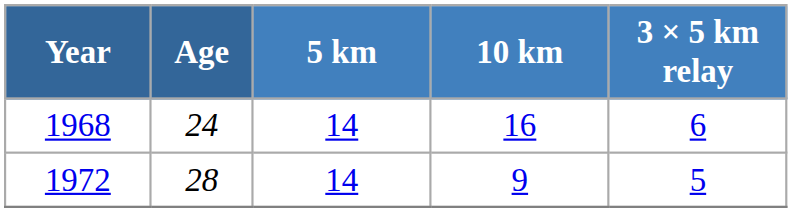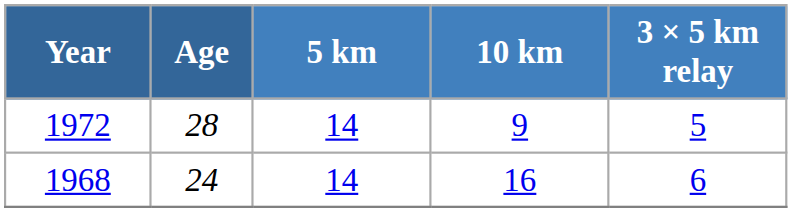 <table class="wikitable" style="font-size:95%; text-align:center; border:grey solid 1px; border-collapse:collapse; background:#ffffff;">
 <tr>
 <th style="background-color:#369; color:white; width:60px;"> Year </th>
 <th style="background-color:#369; color:white; width:40px;"> Age </th>
 <th style="background-color:#4180be; color:white; width:75px;"> 5 km </th>
 <th style="background-color:#4180be; color:white; width:75px;"> 10 km </th>
 <th style="background-color:#4180be; color:white; width:75px;"> 3 × 5 km <br> relay </th>
 </tr>
 <tr>
+<td><a href='#'>1972</a></td>
+<td><em>28</em></td>
+<td><a href='#'>14</a></td>
+<td><a href='#'>9</a></td>
+<td><a href='#'>5</a></td>
+</tr>
+<tr>
 <td><a href='#'>1968</a></td>
 <td><em>24</em></td>
 <td><a href='#'>14</a></td>
 <td><a href='#'>16</a></td>
 <td><a href='#'>6</a></td>
 </tr>
 <tr>
-<td><a href='#'>1972</a></td>
-<td><em>28</em></td>
-<td><a href='#'>14</a></td>
-<td><a href='#'>9</a></td>
-<td><a href='#'>5</a></td>
-</tr>
-<tr>
 </tr>
 </table>
